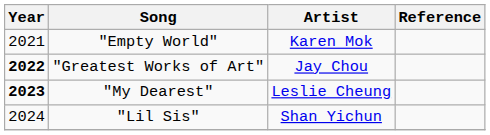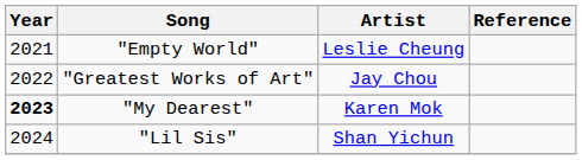 <table class="wikitable plainrowheaders" style="text-align:center;">
 <tr>
 <th>Year</th>
 <th>Song</th>
 <th>Artist</th>
 <th>Reference</th>
 </tr>
 <tr>
 <td>2021</td>
 <td>"Empty World"</td>
-<td><a href='#'>Karen Mok</a></td>
+<td><a href='#'>Leslie Cheung</a></td>
 <td></td>
 </tr>
 <tr>
-<td><strong>2022</strong></td>
+<td>2022</td>
 <td>"Greatest Works of Art"</td>
 <td><a href='#'>Jay Chou</a></td>
 <td></td>
 </tr>
 <tr>
 <td><strong>2023</strong></td>
 <td>"My Dearest"</td>
-<td><a href='#'>Leslie Cheung</a></td>
+<td><a href='#'>Karen Mok</a></td>
 <td></td>
 </tr>
 <tr>
 <td>2024</td>
 <td>"Lil Sis"</td>
 <td><a href='#'>Shan Yichun</a></td>
 <td></td>
 </tr>
 <tr>
 </tr>
 </table>
